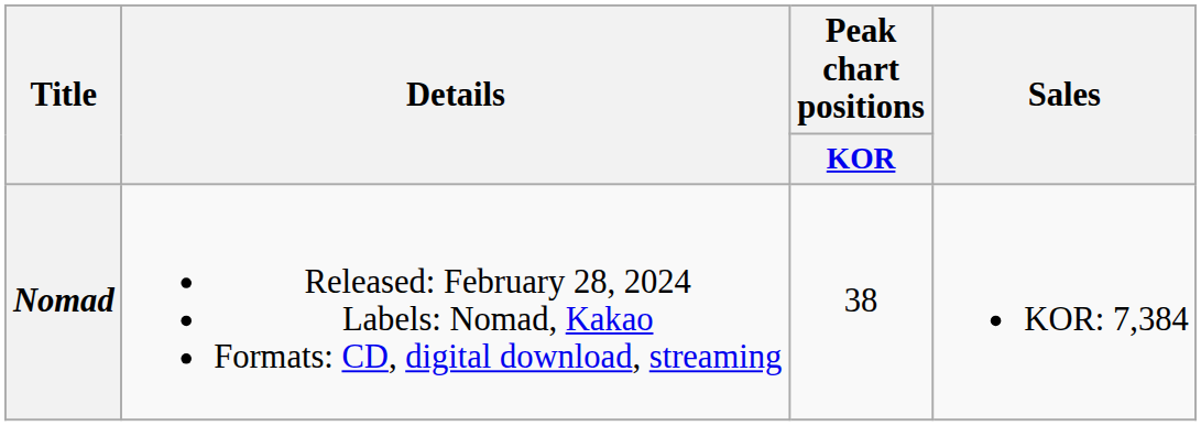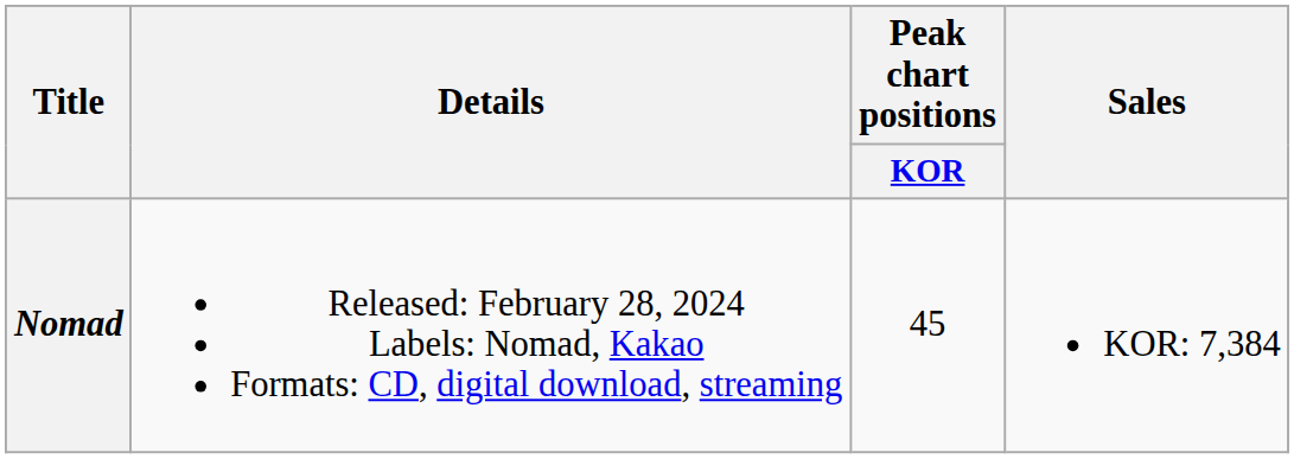 <table class="wikitable plainrowheaders" style="text-align:center">
 <tr>
 <th scope="col" rowspan="2">Title</th>
 <th scope="col" rowspan="2">Details</th>
 <th scope="col">Peak chart positions</th>
 <th scope="col" rowspan="2">Sales</th>
 </tr>
 <tr>
 <th scope="col" style="width:3em;font-size:90%"><a href='#'>KOR</a><br></th>
 </tr>
 <tr>
 <th scope="row"><em>Nomad</em></th>
 <td><br><ul><li>Released: February 28, 2024</li><li>Labels: Nomad, <a href='#'>Kakao</a></li><li>Formats: <a href='#'>CD</a>, <a href='#'>digital download</a>, <a href='#'>streaming</a></li></ul></td>
-<td>38</td>
+<td>45</td>
 <td><br><ul><li>KOR: 7,384</li></ul></td>
 </tr>
 </table>
